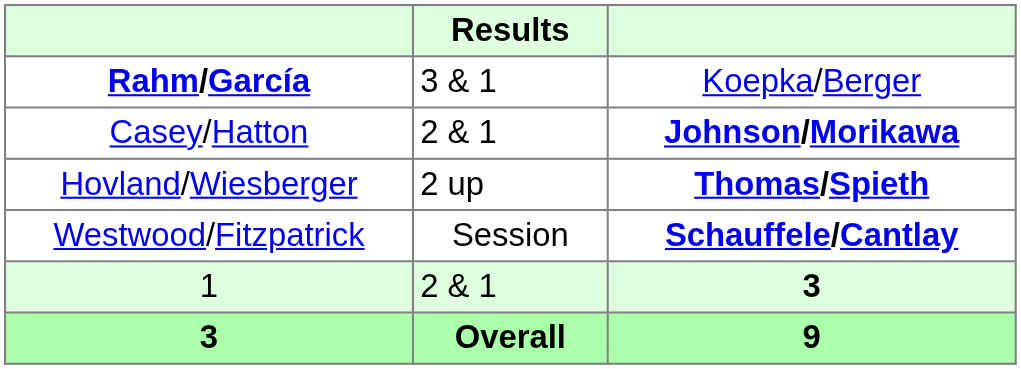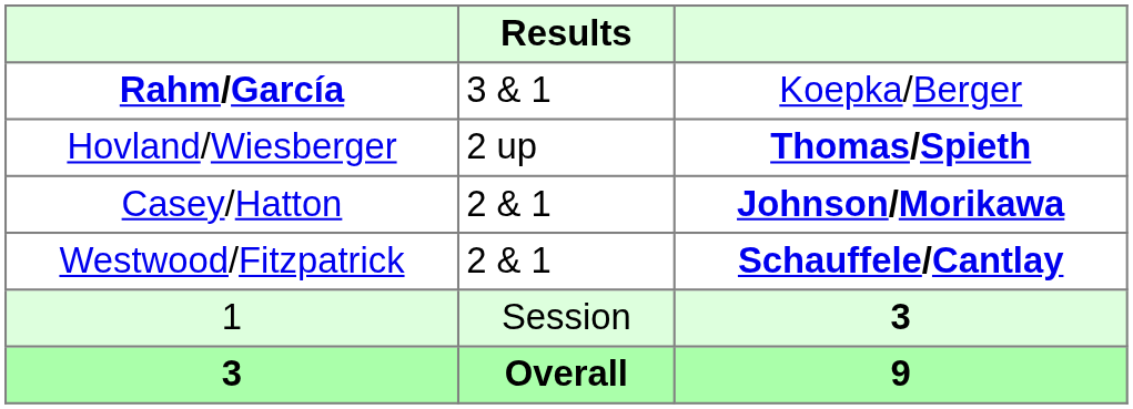 <table border="1" cellpadding="3" style="border-collapse:collapse; text-align:center;">
 <tr style="background:#dfd;">
 <th style="width:12em;"></th>
 <th style="width:5.5em;">Results</th>
 <th style="width:12em;"></th>
 </tr>
 <tr>
 <td><strong><a href='#'>Rahm</a>/<a href='#'>García</a></strong></td>
 <td align=left> 3 & 1</td>
 <td><a href='#'>Koepka</a>/<a href='#'>Berger</a></td>
 </tr>
 <tr>
+<td><a href='#'>Hovland</a>/<a href='#'>Wiesberger</a></td>
+<td align=left> 2 up</td>
+<td><strong><a href='#'>Thomas</a>/<a href='#'>Spieth</a></strong></td>
+</tr>
+<tr>
 <td><a href='#'>Casey</a>/<a href='#'>Hatton</a></td>
 <td align=left> 2 & 1</td>
 <td><strong><a href='#'>Johnson</a>/<a href='#'>Morikawa</a></strong></td>
 </tr>
 <tr>
-<td><a href='#'>Hovland</a>/<a href='#'>Wiesberger</a></td>
-<td align=left> 2 up</td>
-<td><strong><a href='#'>Thomas</a>/<a href='#'>Spieth</a></strong></td>
-</tr>
-<tr>
 <td><a href='#'>Westwood</a>/<a href='#'>Fitzpatrick</a></td>
-<td>Session</td>
+<td align=left> 2 & 1</td>
 <td><strong><a href='#'>Schauffele</a>/<a href='#'>Cantlay</a></strong></td>
 </tr>
 <tr style="background:#dfd;">
 <td>1</td>
-<td align=left> 2 & 1</td>
+<td>Session</td>
 <td><strong>3</strong></td>
 </tr>
 <tr style="background:#afa;">
 <th>3</th>
 <th>Overall</th>
 <th>9</th>
 </tr>
 </table>
